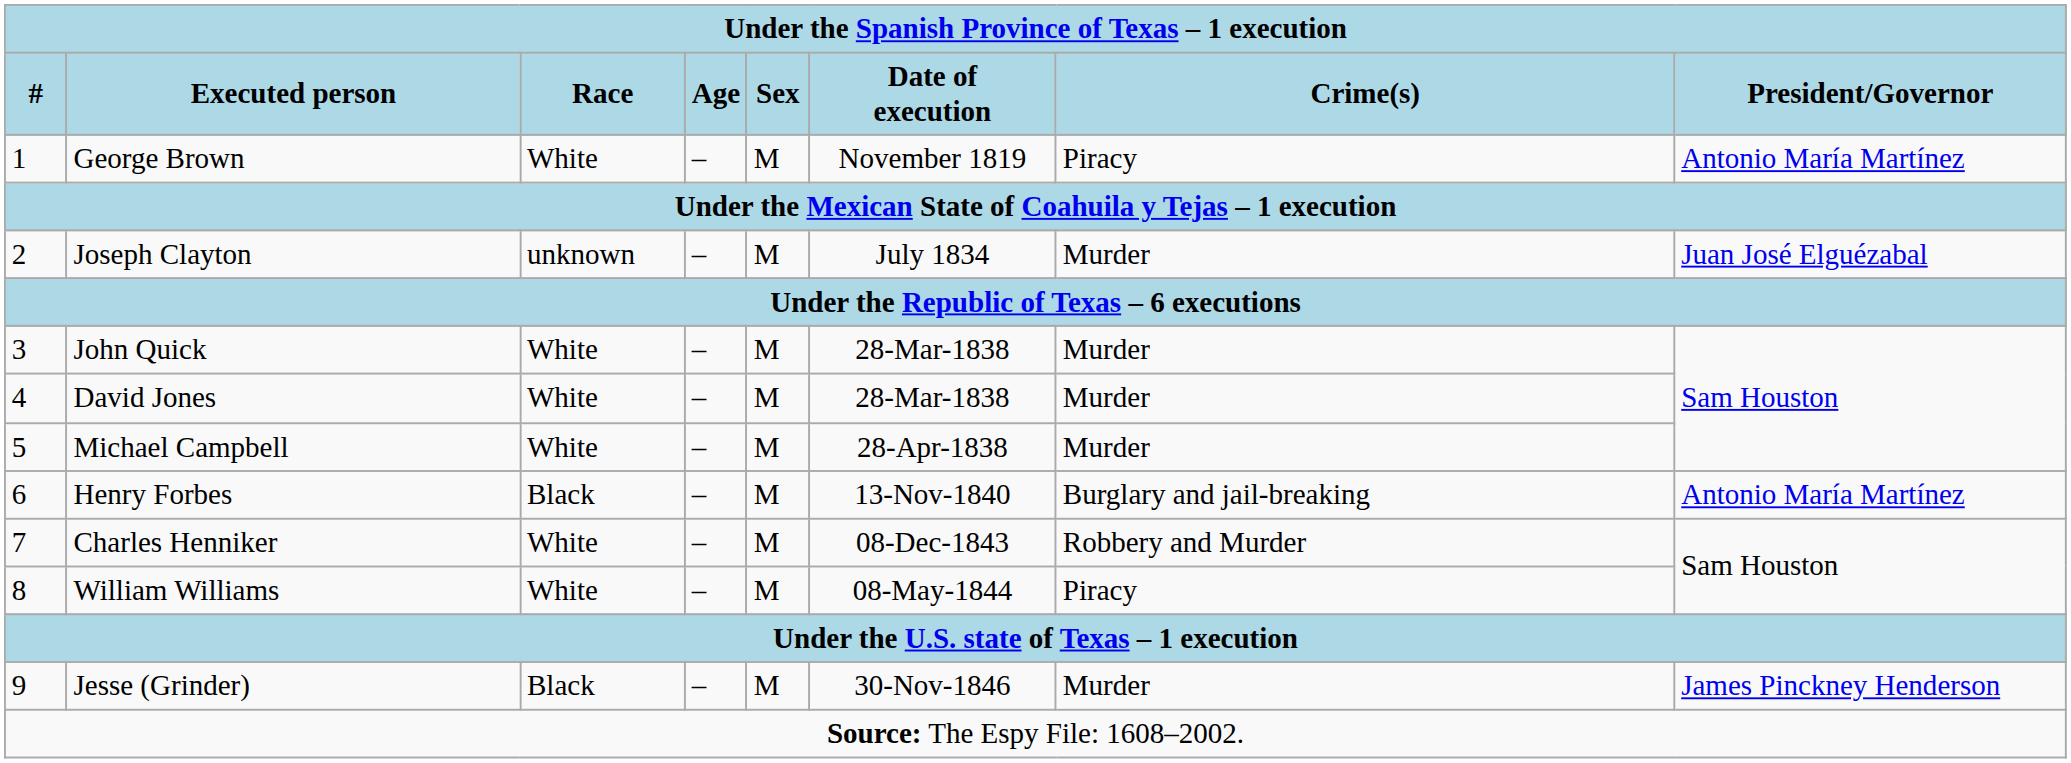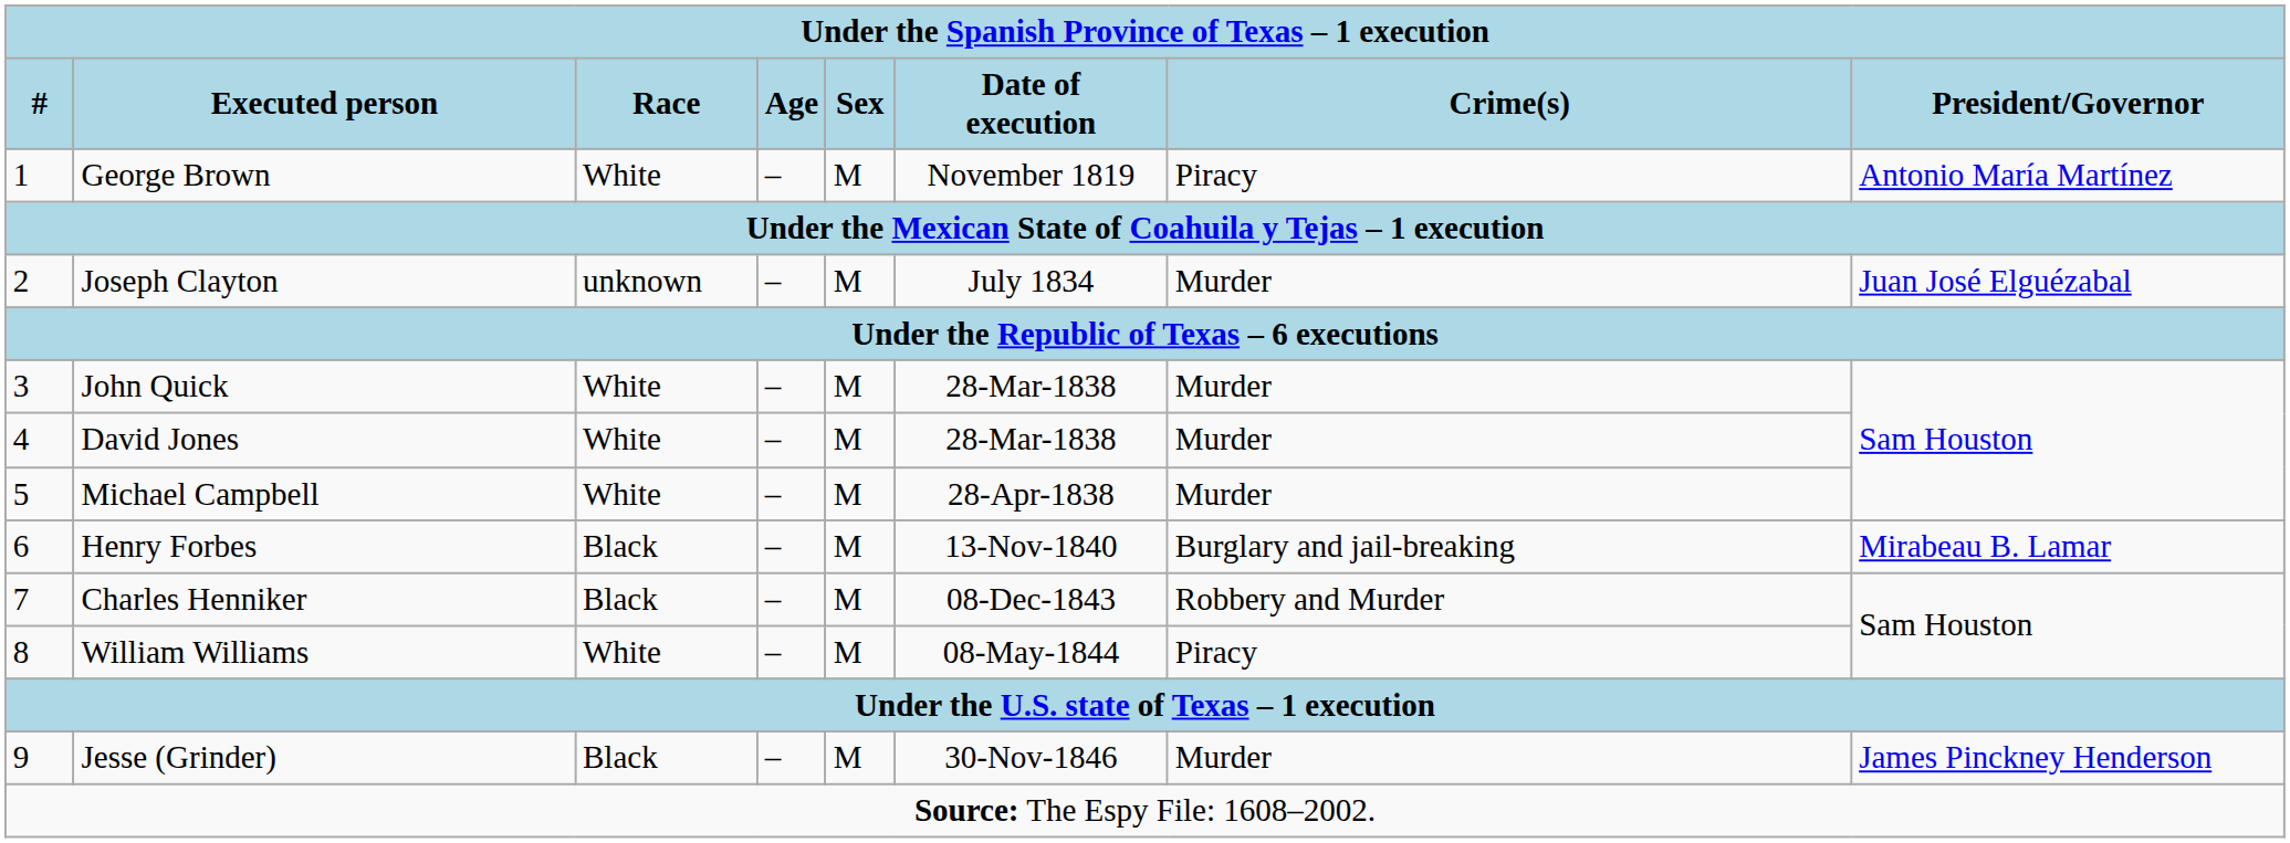 <table class="wikitable" style="font-size:95%; ">
 <tr>
 <th colspan="8" style="background-color:#ADD8E6">Under the <a href='#'>Spanish Province of Texas</a> – 1 execution</th>
 </tr>
 <tr>
 <th style="background-color:#ADD8E6" width="3%">#</th>
 <th style="background-color:#ADD8E6" width="22%">Executed person</th>
 <th style="background-color:#ADD8E6" width="8%">Race</th>
 <th style="background-color:#ADD8E6" width="3%">Age</th>
 <th style="background-color:#ADD8E6" width="3%">Sex</th>
 <th style="background-color:#ADD8E6" width="12%">Date of <br>execution</th>
 <th style="background-color:#ADD8E6" width="30%">Crime(s)</th>
 <th style="background-color:#ADD8E6" width="30%">President/Governor</th>
 </tr>
 <tr>
 <td>1</td>
 <td>George Brown</td>
 <td>White</td>
 <td>–</td>
 <td>M</td>
 <td align=center>November 1819</td>
 <td>Piracy</td>
 <td Rowspan="1"><a href='#'>Antonio María Martínez</a></td>
 </tr>
 <tr>
 <th colspan="8" style="background-color:#ADD8E6">Under the <a href='#'>Mexican</a> State of <a href='#'>Coahuila y Tejas</a> – 1 execution</th>
 </tr>
 <tr>
 <td>2</td>
 <td>Joseph Clayton</td>
 <td>unknown</td>
 <td>–</td>
 <td>M</td>
 <td align=center>July 1834</td>
 <td>Murder</td>
 <td Rowspan="1"><a href='#'>Juan José Elguézabal</a></td>
 </tr>
 <tr>
 <th colspan="8" style="background-color:#ADD8E6">Under the <a href='#'>Republic of Texas</a> – 6 executions</th>
 </tr>
 <tr>
 <td>3</td>
 <td>John Quick</td>
 <td>White</td>
 <td>–</td>
 <td>M</td>
 <td align=center>28-Mar-1838</td>
 <td>Murder</td>
 <td Rowspan="3"><a href='#'>Sam Houston</a></td>
 </tr>
 <tr>
 <td>4</td>
 <td>David Jones</td>
 <td>White</td>
 <td>–</td>
 <td>M</td>
 <td align=center>28-Mar-1838</td>
 <td>Murder</td>
 </tr>
 <tr>
 <td>5</td>
 <td>Michael Campbell</td>
 <td>White</td>
 <td>–</td>
 <td>M</td>
 <td align=center>28-Apr-1838</td>
 <td>Murder</td>
 </tr>
 <tr>
 <td>6</td>
 <td>Henry Forbes</td>
 <td>Black</td>
 <td>–</td>
 <td>M</td>
 <td align=center>13-Nov-1840</td>
 <td>Burglary and jail-breaking</td>
-<td Rowspan="1"><a href='#'>Antonio María Martínez</a></td>
+<td><a href='#'>Mirabeau B. Lamar</a></td>
 </tr>
 <tr>
 <td>7</td>
 <td>Charles Henniker</td>
-<td>White</td>
+<td>Black</td>
 <td>–</td>
 <td>M</td>
 <td align=center>08-Dec-1843</td>
 <td>Robbery and Murder</td>
 <td Rowspan="2">Sam Houston</td>
 </tr>
 <tr>
 <td>8</td>
 <td>William Williams</td>
 <td>White</td>
 <td>–</td>
 <td>M</td>
 <td align=center>08-May-1844</td>
 <td>Piracy</td>
 </tr>
 <tr>
 <th colspan="8" style="background-color:#ADD8E6">Under the <a href='#'>U.S. state</a> of <a href='#'>Texas</a> – 1 execution</th>
 </tr>
 <tr>
 <td>9</td>
 <td>Jesse (Grinder)</td>
 <td>Black</td>
 <td>–</td>
 <td>M</td>
 <td align=center>30-Nov-1846</td>
 <td>Murder</td>
 <td><a href='#'>James Pinckney Henderson</a></td>
 </tr>
 <tr>
 <td colspan=8 style="text-align:center;"><strong>Source:</strong> The Espy File: 1608–2002.</td>
 </tr>
 </table>
